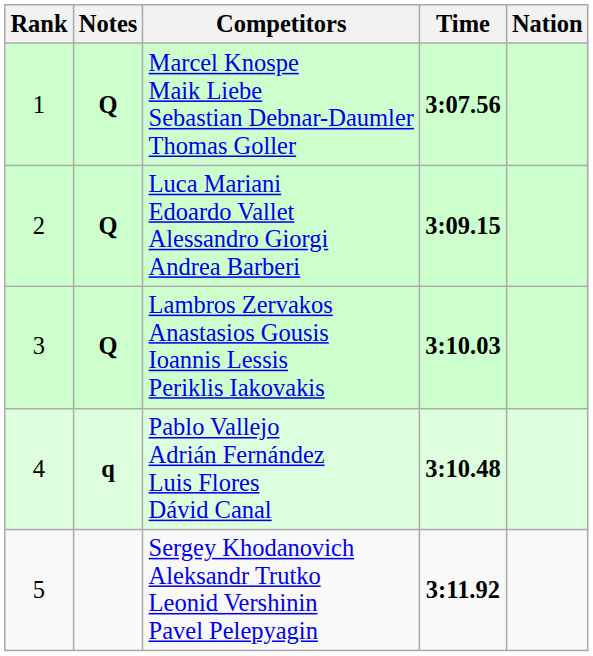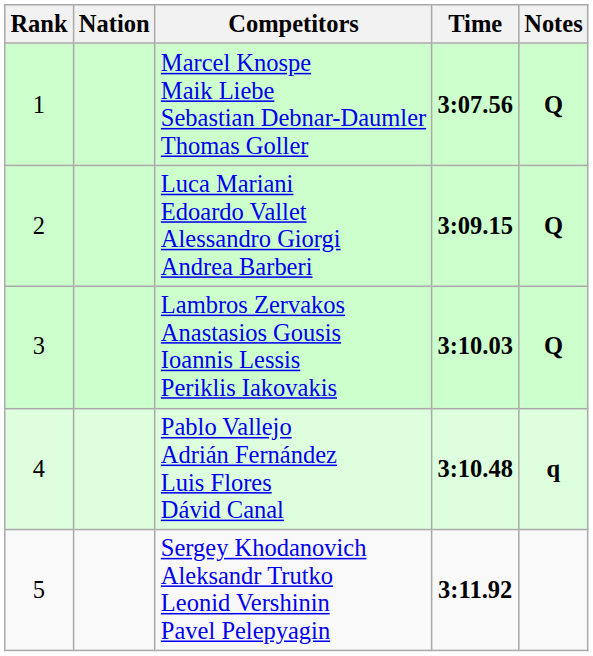 <table class="wikitable sortable" style="text-align:center">
 <tr>
 <th>Rank</th>
-<th>Notes</th>
+<th>Nation</th>
 <th>Competitors</th>
 <th>Time</th>
-<th>Nation</th>
+<th>Notes</th>
 </tr>
 <tr bgcolor=ccffcc>
 <td>1</td>
-<td><strong>Q</strong></td>
+<td align=left></td>
 <td align=left><a href='#'>Marcel Knospe</a><br><a href='#'>Maik Liebe</a><br><a href='#'>Sebastian Debnar-Daumler</a><br><a href='#'>Thomas Goller</a></td>
 <td><strong>3:07.56</strong></td>
-<td align=left></td>
+<td><strong>Q</strong></td>
 </tr>
 <tr bgcolor=ccffcc>
 <td>2</td>
-<td><strong>Q</strong></td>
+<td align=left></td>
 <td align=left><a href='#'>Luca Mariani</a><br><a href='#'>Edoardo Vallet</a><br><a href='#'>Alessandro Giorgi</a><br><a href='#'>Andrea Barberi</a></td>
 <td><strong>3:09.15</strong></td>
-<td align=left></td>
+<td><strong>Q</strong></td>
 </tr>
 <tr bgcolor=ccffcc>
 <td>3</td>
-<td><strong>Q</strong></td>
+<td align=left></td>
 <td align=left><a href='#'>Lambros Zervakos</a><br><a href='#'>Anastasios Gousis</a><br><a href='#'>Ioannis Lessis</a><br><a href='#'>Periklis Iakovakis</a></td>
 <td><strong>3:10.03</strong></td>
-<td align=left></td>
+<td><strong>Q</strong></td>
 </tr>
 <tr bgcolor=ddffdd>
 <td>4</td>
-<td><strong>q</strong></td>
+<td align=left></td>
 <td align=left><a href='#'>Pablo Vallejo</a><br><a href='#'>Adrián Fernández</a><br><a href='#'>Luis Flores</a><br><a href='#'>Dávid Canal</a></td>
 <td><strong>3:10.48</strong></td>
-<td align=left></td>
+<td><strong>q</strong></td>
 </tr>
 <tr>
 <td>5</td>
-<td></td>
+<td align=left></td>
 <td align=left><a href='#'>Sergey Khodanovich</a><br><a href='#'>Aleksandr Trutko</a><br><a href='#'>Leonid Vershinin</a><br><a href='#'>Pavel Pelepyagin</a></td>
 <td><strong>3:11.92</strong></td>
-<td align=left></td>
+<td></td>
 </tr>
 </table>
